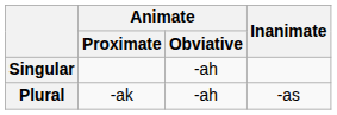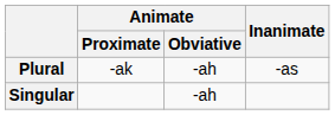 <table class="wikitable">
 <tr>
 <th rowspan=2></th>
 <th colspan=2>Animate</th>
 <th rowspan=2>Inanimate</th>
 </tr>
 <tr>
 <th>Proximate</th>
 <th>Obviative</th>
 </tr>
 <tr align=center>
+<th>Plural</th>
+<td>-ak</td>
+<td>-ah</td>
+<td>-as</td>
+</tr>
+<tr align=center>
 <th>Singular</th>
 <td></td>
 <td>-ah</td>
 <td></td>
 </tr>
-<tr align=center>
-<th>Plural</th>
-<td>-ak</td>
-<td>-ah</td>
-<td>-as</td>
-</tr>
 </table>
